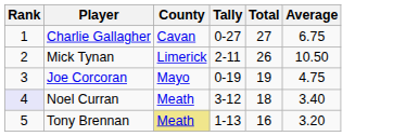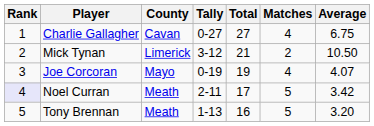 <table class="wikitable">
 <tr>
 <th>Rank</th>
 <th>Player</th>
 <th>County</th>
 <th>Tally</th>
 <th>Total</th>
+<th>Matches</th>
 <th>Average</th>
 </tr>
 <tr>
 <td rowspan=1 align=center>1</td>
 <td><a href='#'>Charlie Gallagher</a></td>
 <td><a href='#'>Cavan</a></td>
 <td align=center>0-27</td>
 <td align=center>27</td>
+<td align=center>4</td>
 <td align=center>6.75</td>
 </tr>
 <tr>
 <td rowspan=1 align=center>2</td>
 <td>Mick Tynan</td>
 <td><a href='#'>Limerick</a></td>
-<td align=center>2-11</td>
-<td align=center>26</td>
+<td align=center>3-12</td>
+<td align=center>21</td>
+<td align=center>2</td>
 <td align=center>10.50</td>
 </tr>
 <tr>
 <td rowspan=1 align=center>3</td>
 <td><a href='#'>Joe Corcoran</a></td>
 <td><a href='#'>Mayo</a></td>
 <td align=center>0-19</td>
 <td align=center>19</td>
-<td align=center>4.75</td>
+<td align=center>4</td>
+<td align=center>4.07</td>
 </tr>
 <tr>
 <td rowspan=1 align=center style="background: lavender;">4</td>
 <td>Noel Curran</td>
 <td><a href='#'>Meath</a></td>
-<td align=center>3-12</td>
-<td align=center>18</td>
-<td align=center>3.40</td>
+<td align=center>2-11</td>
+<td align=center>17</td>
+<td align=center>5</td>
+<td align=center>3.42</td>
 </tr>
 <tr>
 <td rowspan=1 align=center>5</td>
 <td>Tony Brennan</td>
-<td style="background: khaki;"><a href='#'>Meath</a></td>
+<td><a href='#'>Meath</a></td>
 <td align=center>1-13</td>
 <td align=center>16</td>
+<td align=center>5</td>
 <td align=center>3.20</td>
 </tr>
 </table>
